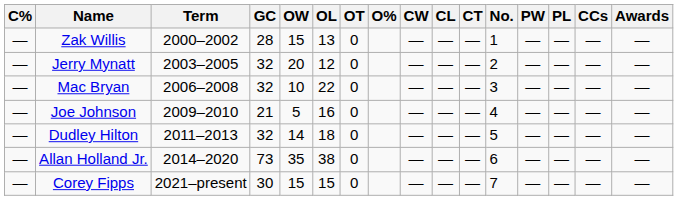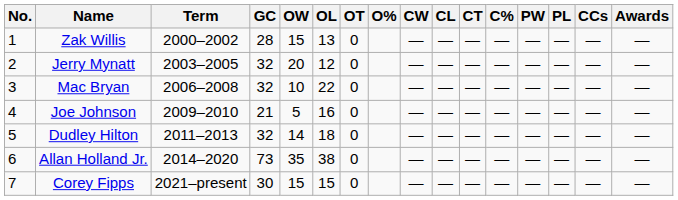 <table class="wikitable sortable">
 <tr>
-<th>C%</th>
+<th>No.</th>
 <th>Name</th>
 <th>Term</th>
 <th>GC</th>
 <th>OW</th>
 <th>OL</th>
 <th>OT</th>
 <th>O%</th>
 <th>CW</th>
 <th>CL</th>
 <th>CT</th>
-<th>No.</th>
+<th>C%</th>
 <th>PW</th>
 <th>PL</th>
 <th>CCs</th>
 <th class="unsortable">Awards</th>
 </tr>
 <tr>
-<td align="center">—</td>
+<td>1</td>
 <td align="center"><a href='#'>Zak Willis</a></td>
 <td align="center">2000–2002</td>
 <td align="center">28</td>
 <td align="center">15</td>
 <td align="center">13</td>
 <td align="center">0</td>
 <td align="center"></td>
 <td align="center">—</td>
 <td align="center">—</td>
 <td align="center">—</td>
-<td>1</td>
+<td align="center">—</td>
 <td align="center">—</td>
 <td align="center">—</td>
 <td align="center">—</td>
 <td align="center">—</td>
 </tr>
 <tr>
-<td align="center">—</td>
+<td>2</td>
 <td align="center"><a href='#'>Jerry Mynatt</a></td>
 <td align="center">2003–2005</td>
 <td align="center">32</td>
 <td align="center">20</td>
 <td align="center">12</td>
 <td align="center">0</td>
 <td align="center"></td>
 <td align="center">—</td>
 <td align="center">—</td>
 <td align="center">—</td>
-<td>2</td>
+<td align="center">—</td>
 <td align="center">—</td>
 <td align="center">—</td>
 <td align="center">—</td>
 <td align="center">—</td>
 </tr>
 <tr>
-<td align="center">—</td>
+<td>3</td>
 <td align="center"><a href='#'>Mac Bryan</a></td>
 <td align="center">2006–2008</td>
 <td align="center">32</td>
 <td align="center">10</td>
 <td align="center">22</td>
 <td align="center">0</td>
 <td align="center"></td>
 <td align="center">—</td>
 <td align="center">—</td>
 <td align="center">—</td>
-<td>3</td>
+<td align="center">—</td>
 <td align="center">—</td>
 <td align="center">—</td>
 <td align="center">—</td>
 <td align="center">—</td>
 </tr>
 <tr>
-<td align="center">—</td>
+<td>4</td>
 <td align="center"><a href='#'>Joe Johnson</a></td>
 <td align="center">2009–2010</td>
 <td align="center">21</td>
 <td align="center">5</td>
 <td align="center">16</td>
 <td align="center">0</td>
 <td align="center"></td>
 <td align="center">—</td>
 <td align="center">—</td>
 <td align="center">—</td>
-<td>4</td>
+<td align="center">—</td>
 <td align="center">—</td>
 <td align="center">—</td>
 <td align="center">—</td>
 <td align="center">—</td>
 </tr>
 <tr>
-<td align="center">—</td>
+<td>5</td>
 <td align="center"><a href='#'>Dudley Hilton</a></td>
 <td align="center">2011–2013</td>
 <td align="center">32</td>
 <td align="center">14</td>
 <td align="center">18</td>
 <td align="center">0</td>
 <td align="center"></td>
 <td align="center">—</td>
 <td align="center">—</td>
 <td align="center">—</td>
-<td>5</td>
+<td align="center">—</td>
 <td align="center">—</td>
 <td align="center">—</td>
 <td align="center">—</td>
 <td align="center">—</td>
 </tr>
 <tr>
-<td align="center">—</td>
+<td>6</td>
 <td align="center"><a href='#'>Allan Holland Jr.</a></td>
 <td align="center">2014–2020</td>
 <td align="center">73</td>
 <td align="center">35</td>
 <td align="center">38</td>
 <td align="center">0</td>
 <td align="center"></td>
 <td align="center">—</td>
 <td align="center">—</td>
 <td align="center">—</td>
-<td>6</td>
+<td align="center">—</td>
 <td align="center">—</td>
 <td align="center">—</td>
 <td align="center">—</td>
 <td align="center">—</td>
 </tr>
 <tr>
-<td align="center">—</td>
+<td>7</td>
 <td align="center"><a href='#'>Corey Fipps</a></td>
 <td align="center">2021–present</td>
 <td align="center">30</td>
 <td align="center">15</td>
 <td align="center">15</td>
 <td align="center">0</td>
 <td align="center"></td>
 <td align="center">—</td>
 <td align="center">—</td>
 <td align="center">—</td>
-<td>7</td>
+<td align="center">—</td>
 <td align="center">—</td>
 <td align="center">—</td>
 <td align="center">—</td>
 <td align="center">—</td>
 </tr>
 </table>
